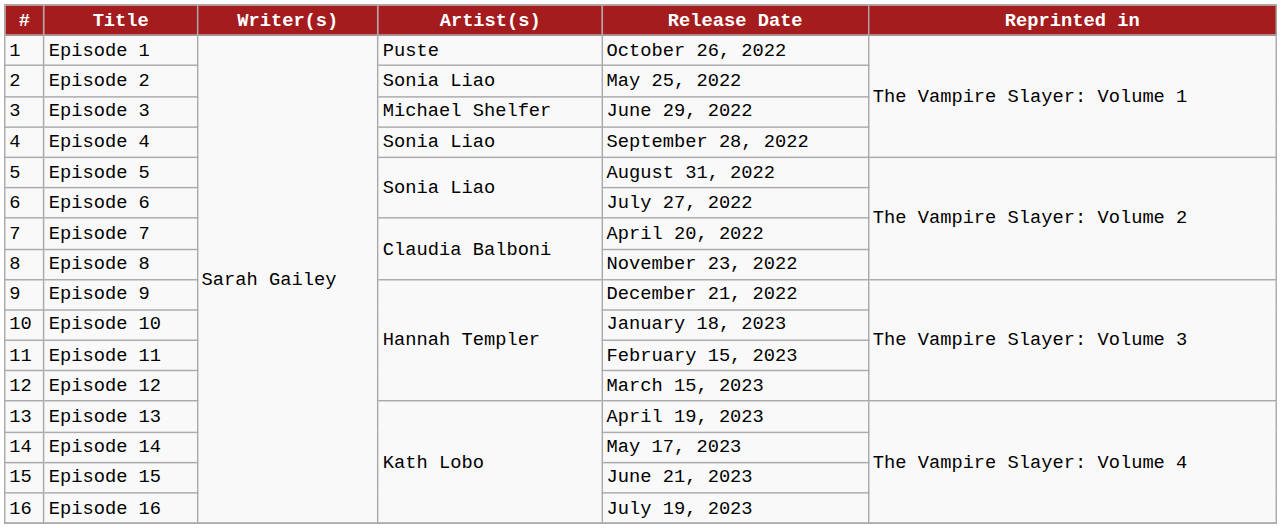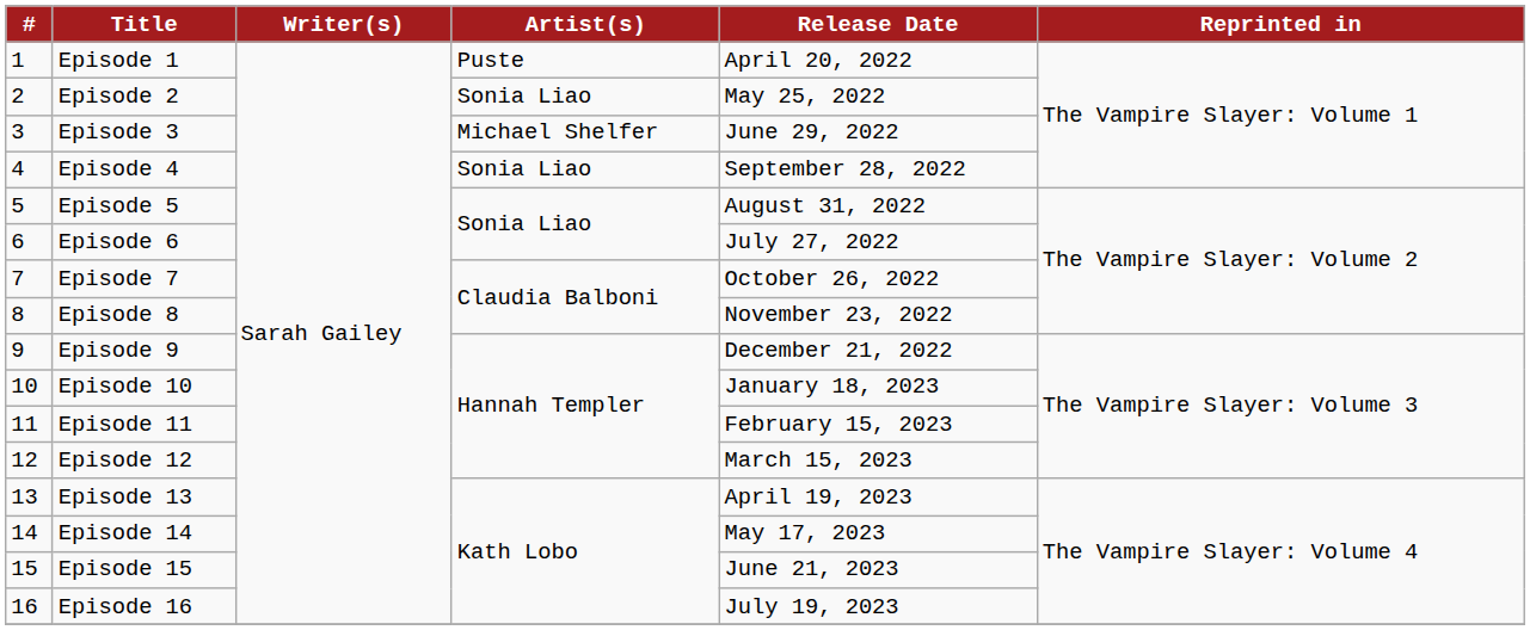 <table style="width: 100%;" class="wikitable">
 <tr>
 <th style="background: #A41C1E; color: white;">#</th>
 <th style="background: #A41C1E; color: white;">Title</th>
 <th style="background: #A41C1E; color: white;">Writer(s)</th>
 <th style="background: #A41C1E; color: white;">Artist(s)</th>
 <th style="background: #A41C1E; color: white;">Release Date</th>
 <th style="background: #A41C1E; color: white;">Reprinted in</th>
 </tr>
 <tr>
 <td>1</td>
 <td>Episode 1</td>
 <td rowspan="16">Sarah Gailey</td>
 <td>Puste</td>
-<td>October 26, 2022</td>
+<td>April 20, 2022</td>
 <td rowspan="4">The Vampire Slayer: Volume 1</td>
 </tr>
 <tr>
 <td>2</td>
 <td>Episode 2</td>
 <td>Sonia Liao</td>
 <td>May 25, 2022</td>
 </tr>
 <tr>
 <td>3</td>
 <td>Episode 3</td>
 <td>Michael Shelfer</td>
 <td>June 29, 2022</td>
 </tr>
 <tr>
 <td>4</td>
 <td>Episode 4</td>
 <td>Sonia Liao</td>
 <td>September 28, 2022</td>
 </tr>
 <tr>
 <td>5</td>
 <td>Episode 5</td>
 <td rowspan="2">Sonia Liao</td>
 <td>August 31, 2022</td>
 <td rowspan="4">The Vampire Slayer: Volume 2</td>
 </tr>
 <tr>
 <td>6</td>
 <td>Episode 6</td>
 <td>July 27, 2022</td>
 </tr>
 <tr>
 <td>7</td>
 <td>Episode 7</td>
 <td rowspan="2">Claudia Balboni</td>
-<td>April 20, 2022</td>
+<td>October 26, 2022</td>
 </tr>
 <tr>
 <td>8</td>
 <td>Episode 8</td>
 <td>November 23, 2022</td>
 </tr>
 <tr>
 <td>9</td>
 <td>Episode 9</td>
 <td rowspan="4">Hannah Templer</td>
 <td>December 21, 2022</td>
 <td rowspan="4">The Vampire Slayer: Volume 3</td>
 </tr>
 <tr>
 <td>10</td>
 <td>Episode 10</td>
 <td>January 18, 2023</td>
 </tr>
 <tr>
 <td>11</td>
 <td>Episode 11</td>
 <td>February 15, 2023</td>
 </tr>
 <tr>
 <td>12</td>
 <td>Episode 12</td>
 <td>March 15, 2023</td>
 </tr>
 <tr>
 <td>13</td>
 <td>Episode 13</td>
 <td rowspan="4">Kath Lobo</td>
 <td>April 19, 2023</td>
 <td rowspan="4">The Vampire Slayer: Volume 4</td>
 </tr>
 <tr>
 <td>14</td>
 <td>Episode 14</td>
 <td>May 17, 2023</td>
 </tr>
 <tr>
 <td>15</td>
 <td>Episode 15</td>
 <td>June 21, 2023</td>
 </tr>
 <tr>
 <td>16</td>
 <td>Episode 16</td>
 <td>July 19, 2023</td>
 </tr>
 <tr>
 </tr>
 </table>
